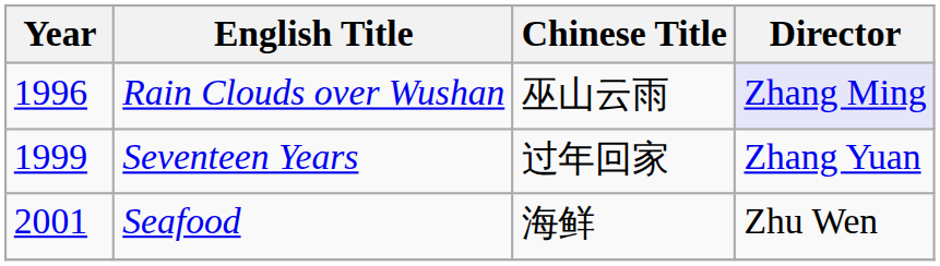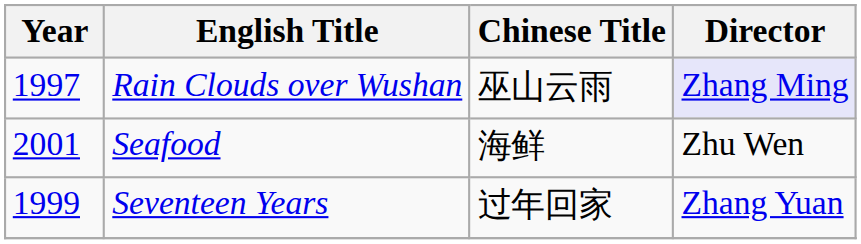 <table class="wikitable">
 <tr>
 <th align="left" valign="top" width="40">Year</th>
 <th align="left" valign="top">English Title</th>
 <th align="left" valign="top">Chinese Title</th>
 <th align="left" valign="top">Director</th>
 </tr>
 <tr>
-<td align="left" valign="top"><a href='#'>1996</a></td>
+<td align="left" valign="top"><a href='#'>1997</a></td>
 <td align="left" valign="top"><em><a href='#'>Rain Clouds over Wushan</a></em></td>
 <td align="left" valign="top">巫山云雨</td>
 <td align="left" valign="top" style="background: lavender;"><a href='#'>Zhang Ming</a></td>
+</tr>
+<tr>
+<td align="left" valign="top"><a href='#'>2001</a></td>
+<td align="left" valign="top"><em><a href='#'>Seafood</a></em></td>
+<td align="left" valign="top">海鲜</td>
+<td align="left" valign="top">Zhu Wen</td>
 </tr>
 <tr>
 <td align="left" valign="top"><a href='#'>1999</a></td>
 <td align="left" valign="top"><em><a href='#'>Seventeen Years</a></em></td>
 <td align="left" valign="top">过年回家</td>
 <td align="left" valign="top"><a href='#'>Zhang Yuan</a></td>
 </tr>
 <tr>
-<td align="left" valign="top"><a href='#'>2001</a></td>
-<td align="left" valign="top"><em><a href='#'>Seafood</a></em></td>
-<td align="left" valign="top">海鲜</td>
-<td align="left" valign="top">Zhu Wen</td>
-</tr>
-<tr>
 </tr>
 </table>
